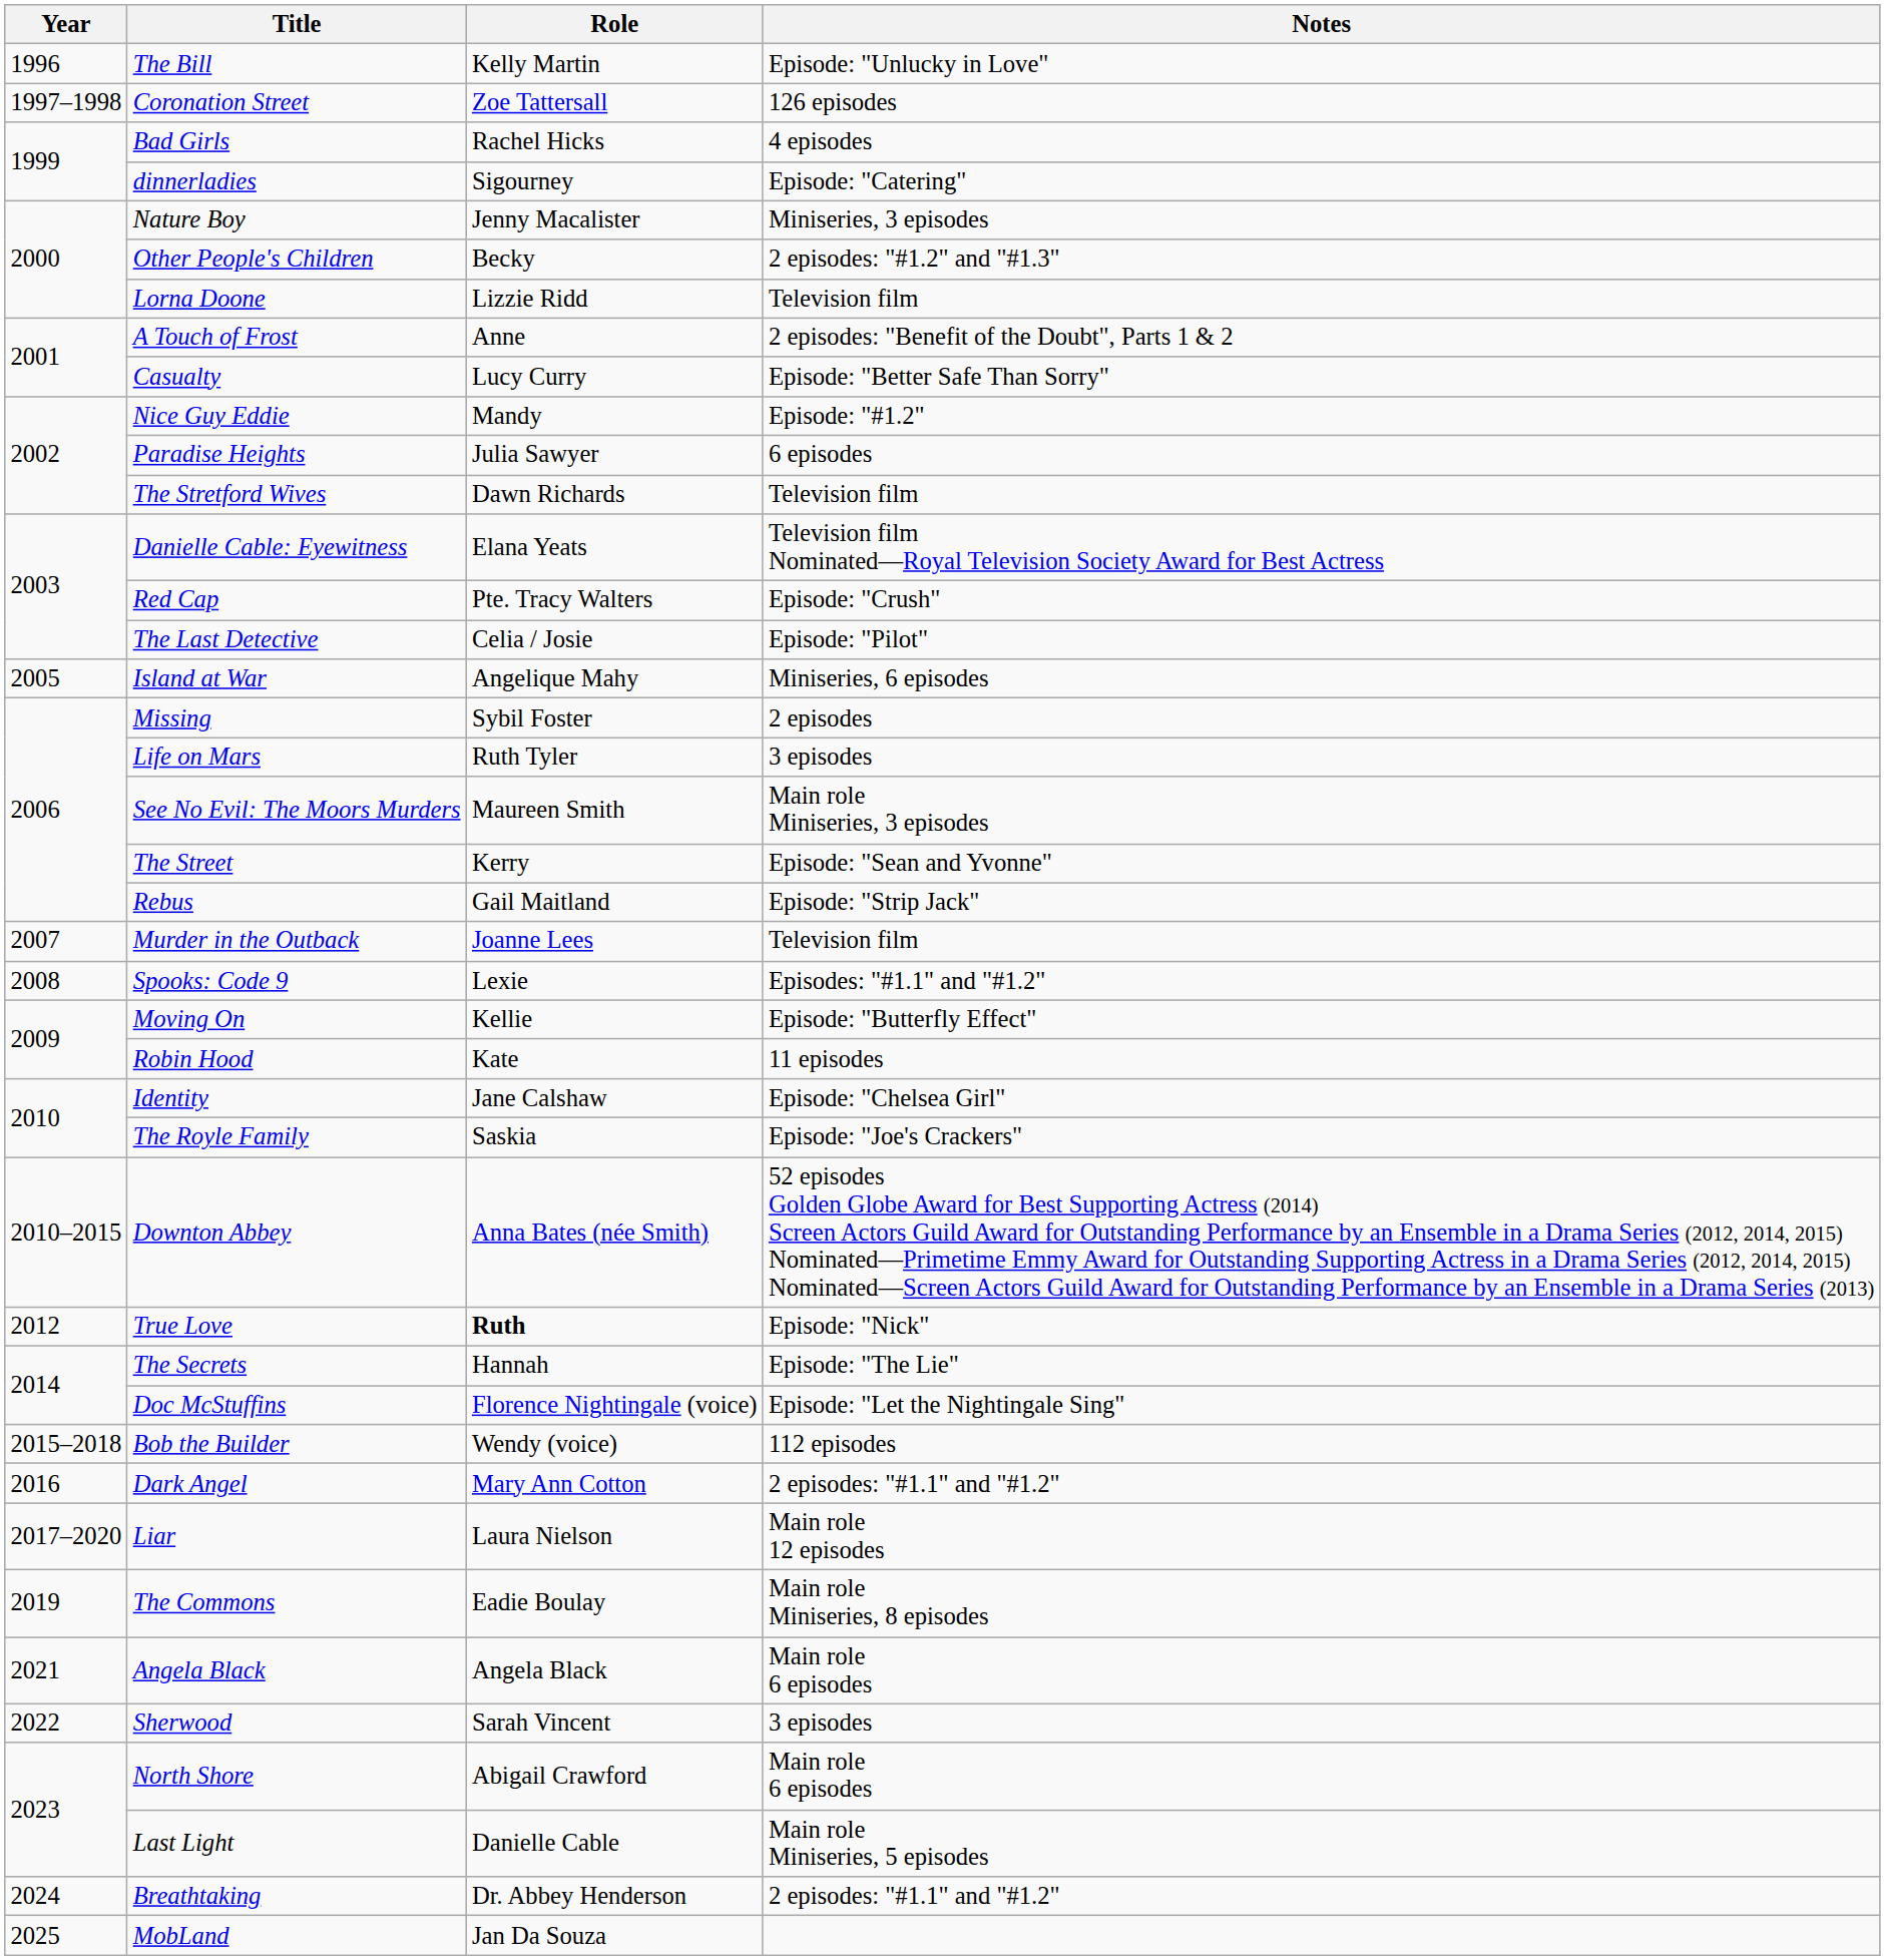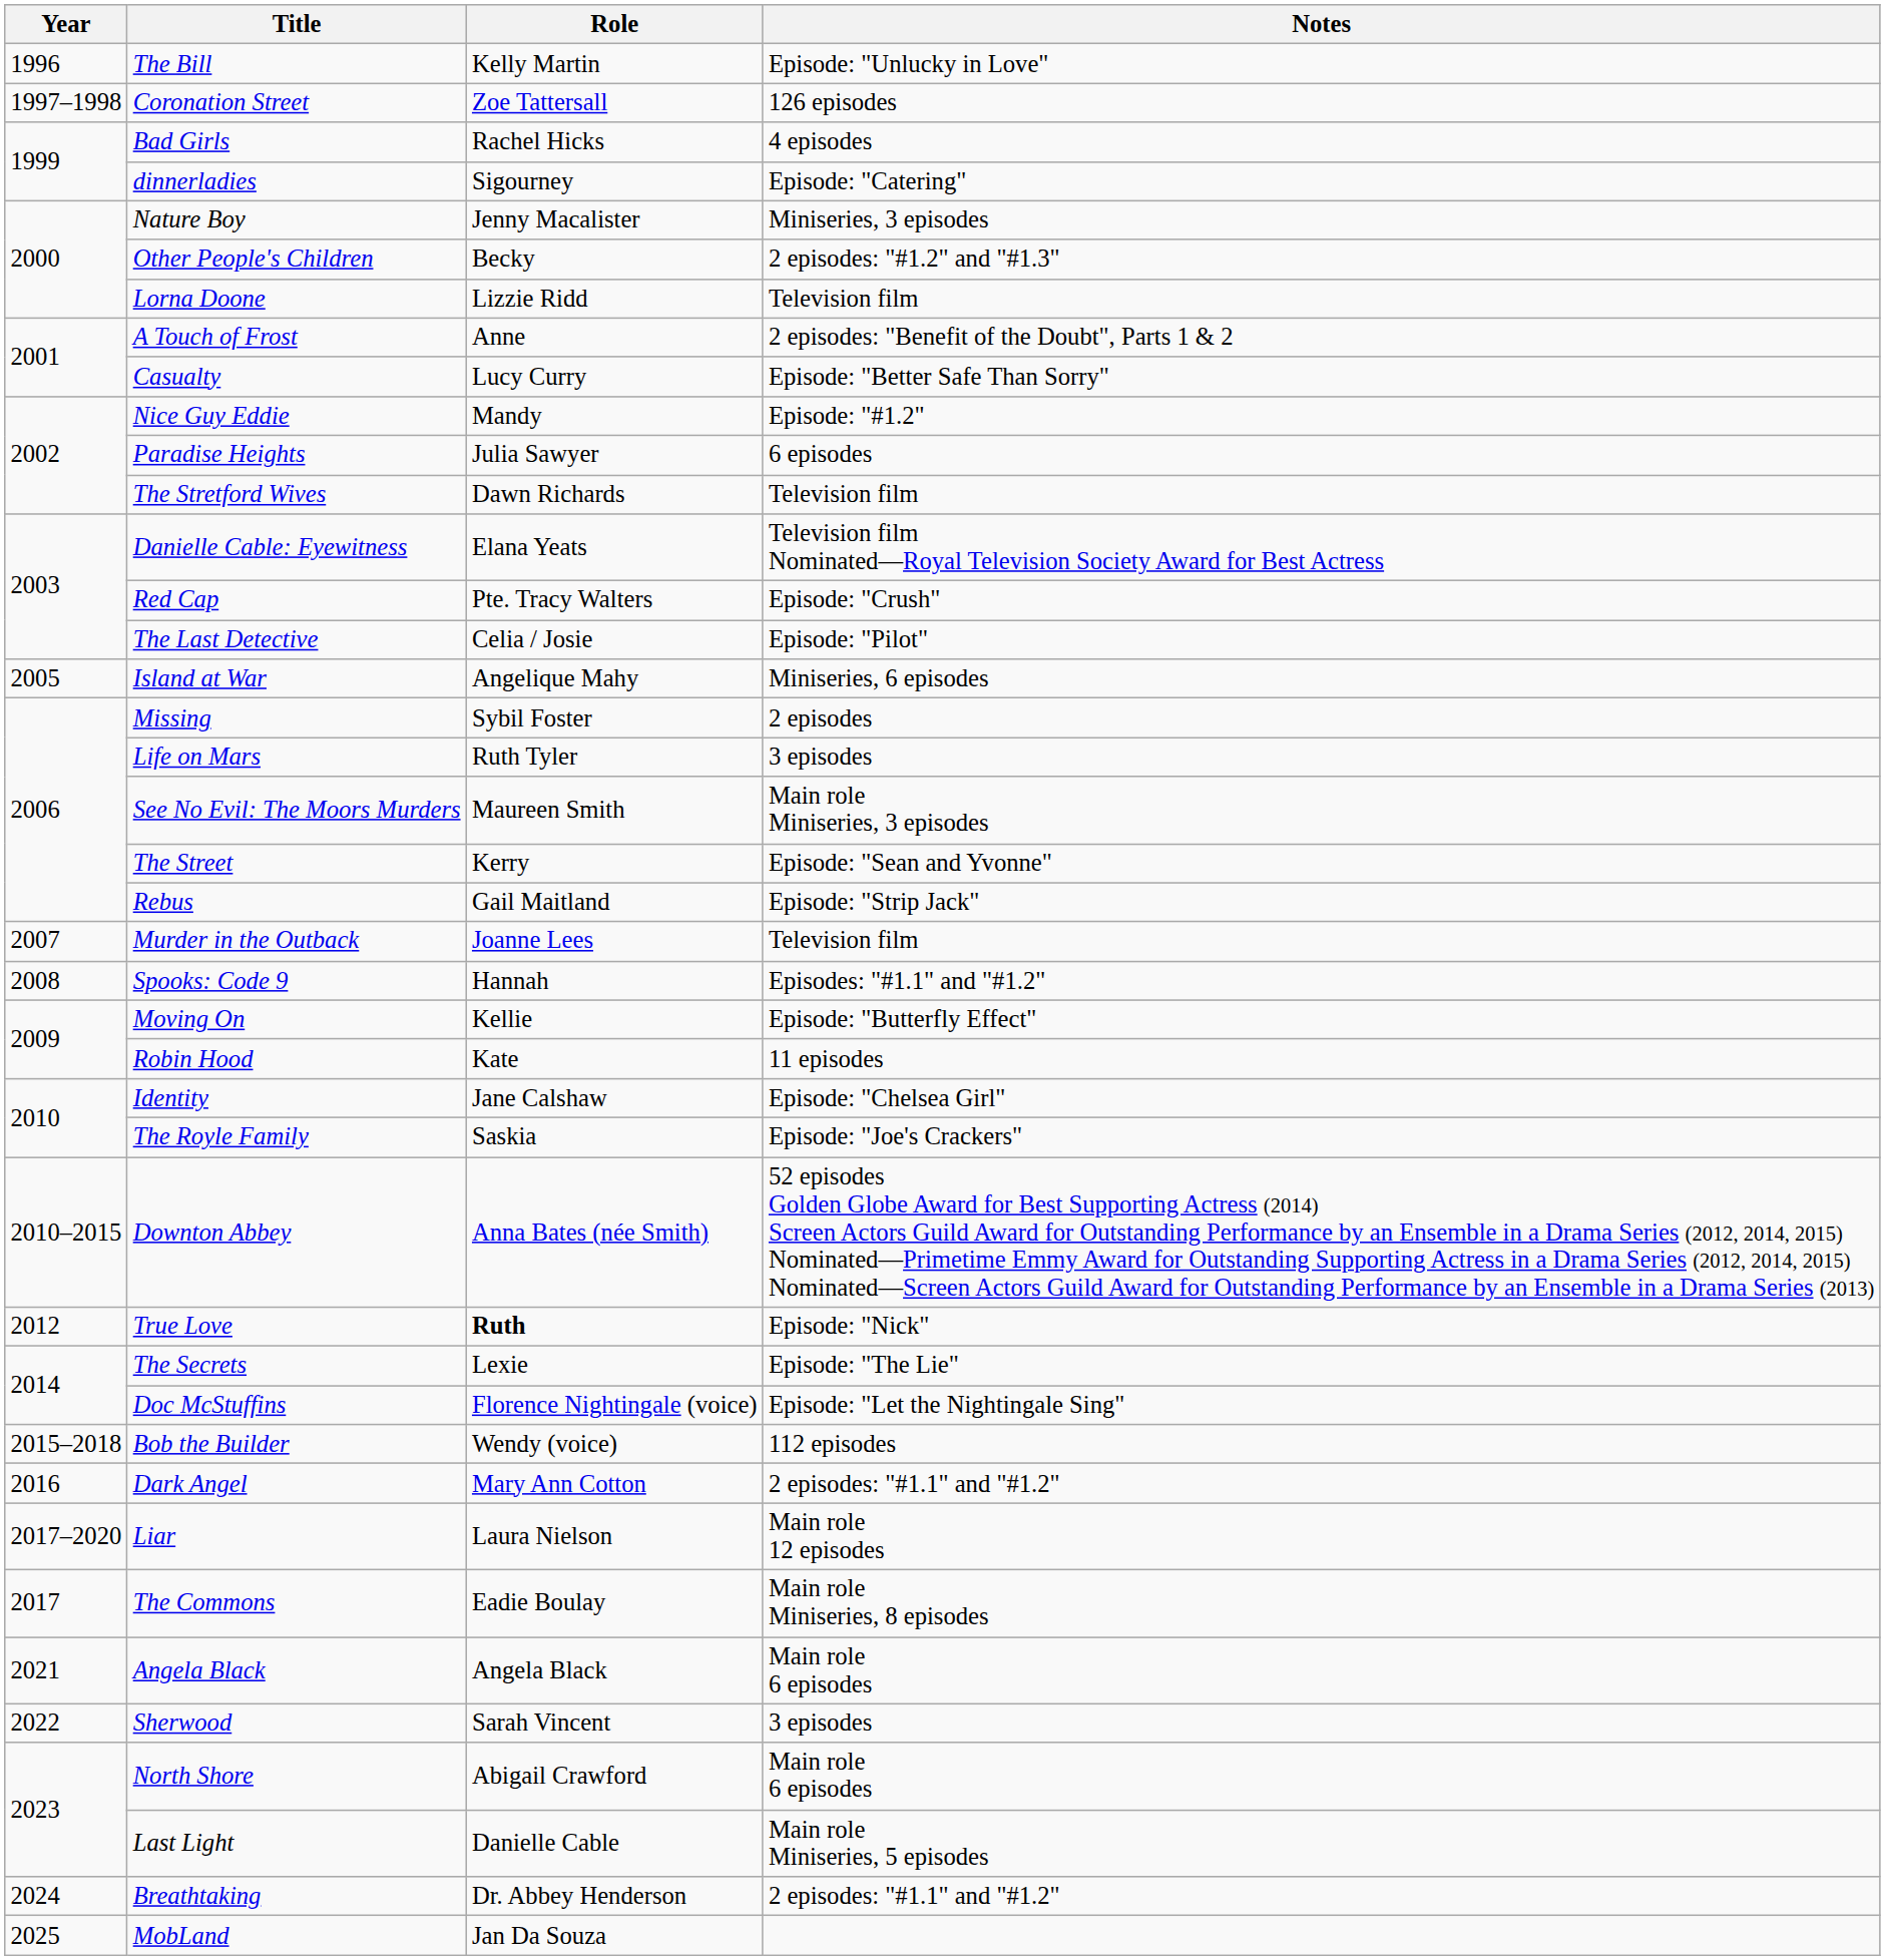 <table class="wikitable sortable">
 <tr>
 <th>Year</th>
 <th>Title</th>
 <th>Role</th>
 <th>Notes</th>
 </tr>
 <tr>
 <td>1996</td>
 <td><em><a href='#'>The Bill</a></em></td>
 <td>Kelly Martin</td>
 <td>Episode: "Unlucky in Love"</td>
 </tr>
 <tr>
 <td>1997–1998</td>
 <td><em><a href='#'>Coronation Street</a></em></td>
 <td><a href='#'>Zoe Tattersall</a></td>
 <td>126 episodes</td>
 </tr>
 <tr>
 <td rowspan="2">1999</td>
 <td><em><a href='#'>Bad Girls</a></em></td>
 <td>Rachel Hicks</td>
 <td>4 episodes</td>
 </tr>
 <tr>
 <td><em><a href='#'>dinnerladies</a></em></td>
 <td>Sigourney</td>
 <td>Episode: "Catering"</td>
 </tr>
 <tr>
 <td rowspan="3">2000</td>
 <td><em>Nature Boy</em></td>
 <td>Jenny Macalister</td>
 <td>Miniseries, 3 episodes</td>
 </tr>
 <tr>
 <td><em><a href='#'>Other People's Children</a></em></td>
 <td>Becky</td>
 <td>2 episodes: "#1.2" and "#1.3"</td>
 </tr>
 <tr>
 <td><em><a href='#'>Lorna Doone</a></em></td>
 <td>Lizzie Ridd</td>
 <td>Television film</td>
 </tr>
 <tr>
 <td rowspan="2">2001</td>
 <td><em><a href='#'>A Touch of Frost</a></em></td>
 <td>Anne</td>
 <td>2 episodes: "Benefit of the Doubt", Parts 1 & 2</td>
 </tr>
 <tr>
 <td><em><a href='#'>Casualty</a></em></td>
 <td>Lucy Curry</td>
 <td>Episode: "Better Safe Than Sorry"</td>
 </tr>
 <tr>
 <td rowspan="3">2002</td>
 <td><em><a href='#'>Nice Guy Eddie</a></em></td>
 <td>Mandy</td>
 <td>Episode: "#1.2"</td>
 </tr>
 <tr>
 <td><em><a href='#'>Paradise Heights</a></em></td>
 <td>Julia Sawyer</td>
 <td>6 episodes</td>
 </tr>
 <tr>
 <td><em><a href='#'>The Stretford Wives</a></em></td>
 <td>Dawn Richards</td>
 <td>Television film</td>
 </tr>
 <tr>
 <td rowspan="3">2003</td>
 <td><em><a href='#'>Danielle Cable: Eyewitness</a></em></td>
 <td>Elana Yeats</td>
 <td>Television film<br>Nominated—<a href='#'>Royal Television Society Award for Best Actress</a></td>
 </tr>
 <tr>
 <td><em><a href='#'>Red Cap</a></em></td>
 <td>Pte. Tracy Walters</td>
 <td>Episode: "Crush"</td>
 </tr>
 <tr>
 <td><em><a href='#'>The Last Detective</a></em></td>
 <td>Celia / Josie</td>
 <td>Episode: "Pilot"</td>
 </tr>
 <tr>
 <td>2005</td>
 <td><em><a href='#'>Island at War</a></em></td>
 <td>Angelique Mahy</td>
 <td>Miniseries, 6 episodes</td>
 </tr>
 <tr>
 <td rowspan="5">2006</td>
 <td><em><a href='#'>Missing</a></em></td>
 <td>Sybil Foster</td>
 <td>2 episodes</td>
 </tr>
 <tr>
 <td><em><a href='#'>Life on Mars</a></em></td>
 <td>Ruth Tyler</td>
 <td>3 episodes</td>
 </tr>
 <tr>
 <td><em><a href='#'>See No Evil: The Moors Murders</a></em></td>
 <td>Maureen Smith</td>
 <td>Main role<br>Miniseries, 3 episodes</td>
 </tr>
 <tr>
 <td><em><a href='#'>The Street</a></em></td>
 <td>Kerry</td>
 <td>Episode: "Sean and Yvonne"</td>
 </tr>
 <tr>
 <td><em><a href='#'>Rebus</a></em></td>
 <td>Gail Maitland</td>
 <td>Episode: "Strip Jack"</td>
 </tr>
 <tr>
 <td>2007</td>
 <td><em><a href='#'>Murder in the Outback</a></em></td>
 <td><a href='#'>Joanne Lees</a></td>
 <td>Television film</td>
 </tr>
 <tr>
 <td>2008</td>
 <td><em><a href='#'>Spooks: Code 9</a></em></td>
-<td>Lexie</td>
+<td>Hannah</td>
 <td>Episodes: "#1.1" and "#1.2"</td>
 </tr>
 <tr>
 <td rowspan="2">2009</td>
 <td><em><a href='#'>Moving On</a></em></td>
 <td>Kellie</td>
 <td>Episode: "Butterfly Effect"</td>
 </tr>
 <tr>
 <td><em><a href='#'>Robin Hood</a></em></td>
 <td>Kate</td>
 <td>11 episodes</td>
 </tr>
 <tr>
 <td rowspan="2">2010</td>
 <td><em><a href='#'>Identity</a></em></td>
 <td>Jane Calshaw</td>
 <td>Episode: "Chelsea Girl"</td>
 </tr>
 <tr>
 <td><em><a href='#'>The Royle Family</a></em></td>
 <td>Saskia</td>
 <td>Episode: "Joe's Crackers"</td>
 </tr>
 <tr>
 <td>2010–2015</td>
 <td><em><a href='#'>Downton Abbey</a></em></td>
 <td><a href='#'>Anna Bates (née Smith)</a></td>
 <td>52 episodes<br><a href='#'>Golden Globe Award for Best Supporting Actress</a> <small>(2014)</small><br><a href='#'>Screen Actors Guild Award for Outstanding Performance by an Ensemble in a Drama Series</a> <small>(2012, 2014, 2015)</small><br>Nominated—<a href='#'>Primetime Emmy Award for Outstanding Supporting Actress in a Drama Series</a> <small>(2012, 2014, 2015)</small><br>Nominated—<a href='#'>Screen Actors Guild Award for Outstanding Performance by an Ensemble in a Drama Series</a> <small>(2013) </small></td>
 </tr>
 <tr>
 <td>2012</td>
 <td><em><a href='#'>True Love</a></em></td>
 <td><strong>Ruth</strong></td>
 <td>Episode: "Nick"</td>
 </tr>
 <tr>
 <td rowspan="2">2014</td>
 <td><em><a href='#'>The Secrets</a></em></td>
-<td>Hannah</td>
+<td>Lexie</td>
 <td>Episode: "The Lie"</td>
 </tr>
 <tr>
 <td><em><a href='#'>Doc McStuffins</a></em></td>
 <td><a href='#'>Florence Nightingale</a> (voice)</td>
 <td>Episode: "Let the Nightingale Sing"</td>
 </tr>
 <tr>
 <td>2015–2018</td>
 <td><em><a href='#'>Bob the Builder</a></em></td>
 <td>Wendy (voice)</td>
 <td>112 episodes</td>
 </tr>
 <tr>
 <td>2016</td>
 <td><em><a href='#'>Dark Angel</a></em></td>
 <td><a href='#'>Mary Ann Cotton</a></td>
 <td>2 episodes: "#1.1" and "#1.2"</td>
 </tr>
 <tr>
 <td>2017–2020</td>
 <td><em><a href='#'>Liar</a></em></td>
 <td>Laura Nielson</td>
 <td>Main role<br>12 episodes</td>
 </tr>
 <tr>
-<td>2019</td>
+<td>2017</td>
 <td><em><a href='#'>The Commons</a></em></td>
 <td>Eadie Boulay</td>
 <td>Main role<br>Miniseries, 8 episodes</td>
 </tr>
 <tr>
 <td>2021</td>
 <td><em><a href='#'>Angela Black</a></em></td>
 <td>Angela Black</td>
 <td>Main role<br>6 episodes</td>
 </tr>
 <tr>
 <td>2022</td>
 <td><em><a href='#'>Sherwood</a></em></td>
 <td>Sarah Vincent</td>
 <td>3 episodes</td>
 </tr>
 <tr>
 <td rowspan="2">2023</td>
 <td><em><a href='#'>North Shore</a></em></td>
 <td>Abigail Crawford</td>
 <td>Main role<br>6 episodes</td>
 </tr>
 <tr>
 <td><em>Last Light</em></td>
 <td>Danielle Cable</td>
 <td>Main role<br>Miniseries, 5 episodes</td>
 </tr>
 <tr>
 <td>2024</td>
 <td><em><a href='#'>Breathtaking</a></em></td>
 <td>Dr. Abbey Henderson</td>
 <td>2 episodes: "#1.1" and "#1.2"</td>
 </tr>
 <tr>
 <td>2025</td>
 <td><em><a href='#'>MobLand</a></em></td>
 <td>Jan Da Souza</td>
 <td></td>
 </tr>
 </table>
